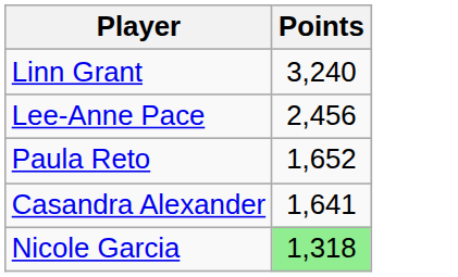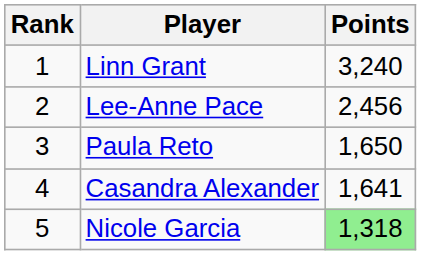 <table class="wikitable">
 <tr>
+<th>Rank</th>
 <th>Player</th>
 <th>Points</th>
 </tr>
 <tr>
+<td align=center>1</td>
 <td> <a href='#'>Linn Grant</a></td>
 <td align=center>3,240</td>
 </tr>
 <tr>
+<td align=center>2</td>
 <td> <a href='#'>Lee-Anne Pace</a></td>
 <td align=center>2,456</td>
 </tr>
 <tr>
+<td align=center>3</td>
 <td> <a href='#'>Paula Reto</a></td>
-<td align=center>1,652</td>
+<td align=center>1,650</td>
 </tr>
 <tr>
+<td align=center>4</td>
 <td> <a href='#'>Casandra Alexander</a></td>
 <td align=center>1,641</td>
 </tr>
 <tr>
+<td align=center>5</td>
 <td> <a href='#'>Nicole Garcia</a></td>
 <td align=center style="background: lightgreen;">1,318</td>
 </tr>
 </table>
